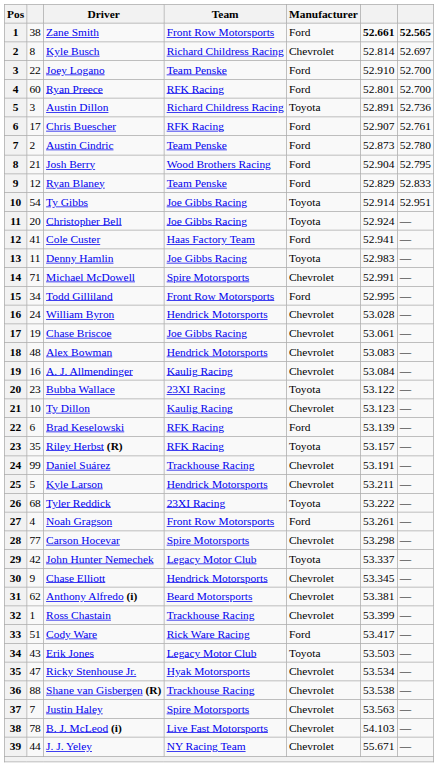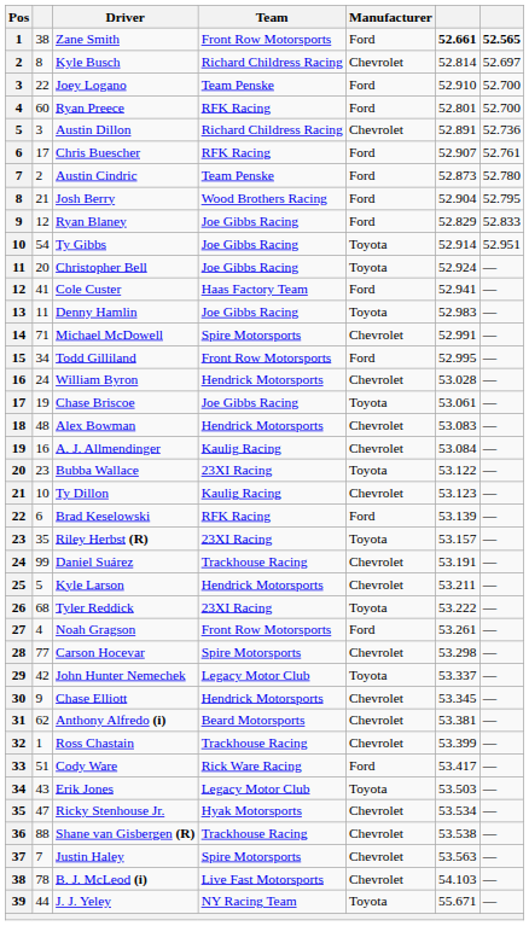 <table class="wikitable" style="font-size:95%">
 <tr>
 <th>Pos</th>
 <th></th>
 <th>Driver</th>
 <th>Team</th>
 <th>Manufacturer</th>
 <th></th>
 <th></th>
 </tr>
 <tr>
 <th>1</th>
 <td>38</td>
 <td><a href='#'>Zane Smith</a></td>
 <td><a href='#'>Front Row Motorsports</a></td>
 <td>Ford</td>
 <td><strong>52.661</strong></td>
 <td><strong>52.565</strong></td>
 </tr>
 <tr>
 <th>2</th>
 <td>8</td>
 <td><a href='#'>Kyle Busch</a></td>
 <td><a href='#'>Richard Childress Racing</a></td>
 <td>Chevrolet</td>
 <td>52.814</td>
 <td>52.697</td>
 </tr>
 <tr>
 <th>3</th>
 <td>22</td>
 <td><a href='#'>Joey Logano</a></td>
 <td><a href='#'>Team Penske</a></td>
 <td>Ford</td>
 <td>52.910</td>
 <td>52.700</td>
 </tr>
 <tr>
 <th>4</th>
 <td>60</td>
 <td><a href='#'>Ryan Preece</a></td>
 <td><a href='#'>RFK Racing</a></td>
 <td>Ford</td>
 <td>52.801</td>
 <td>52.700</td>
 </tr>
 <tr>
 <th>5</th>
 <td>3</td>
 <td><a href='#'>Austin Dillon</a></td>
 <td><a href='#'>Richard Childress Racing</a></td>
-<td>Toyota</td>
+<td>Chevrolet</td>
 <td>52.891</td>
 <td>52.736</td>
 </tr>
 <tr>
 <th>6</th>
 <td>17</td>
 <td><a href='#'>Chris Buescher</a></td>
 <td><a href='#'>RFK Racing</a></td>
 <td>Ford</td>
 <td>52.907</td>
 <td>52.761</td>
 </tr>
 <tr>
 <th>7</th>
 <td>2</td>
 <td><a href='#'>Austin Cindric</a></td>
 <td><a href='#'>Team Penske</a></td>
 <td>Ford</td>
 <td>52.873</td>
 <td>52.780</td>
 </tr>
 <tr>
 <th>8</th>
 <td>21</td>
 <td><a href='#'>Josh Berry</a></td>
 <td><a href='#'>Wood Brothers Racing</a></td>
 <td>Ford</td>
 <td>52.904</td>
 <td>52.795</td>
 </tr>
 <tr>
 <th>9</th>
 <td>12</td>
 <td><a href='#'>Ryan Blaney</a></td>
-<td><a href='#'>Team Penske</a></td>
+<td><a href='#'>Joe Gibbs Racing</a></td>
 <td>Ford</td>
 <td>52.829</td>
 <td>52.833</td>
 </tr>
 <tr>
 <th>10</th>
 <td>54</td>
 <td><a href='#'>Ty Gibbs</a></td>
 <td><a href='#'>Joe Gibbs Racing</a></td>
 <td>Toyota</td>
 <td>52.914</td>
 <td>52.951</td>
 </tr>
 <tr>
 <th>11</th>
 <td>20</td>
 <td><a href='#'>Christopher Bell</a></td>
 <td><a href='#'>Joe Gibbs Racing</a></td>
 <td>Toyota</td>
 <td>52.924</td>
 <td>—</td>
 </tr>
 <tr>
 <th>12</th>
 <td>41</td>
 <td><a href='#'>Cole Custer</a></td>
 <td><a href='#'>Haas Factory Team</a></td>
 <td>Ford</td>
 <td>52.941</td>
 <td>—</td>
 </tr>
 <tr>
 <th>13</th>
 <td>11</td>
 <td><a href='#'>Denny Hamlin</a></td>
 <td><a href='#'>Joe Gibbs Racing</a></td>
 <td>Toyota</td>
 <td>52.983</td>
 <td>—</td>
 </tr>
 <tr>
 <th>14</th>
 <td>71</td>
 <td><a href='#'>Michael McDowell</a></td>
 <td><a href='#'>Spire Motorsports</a></td>
 <td>Chevrolet</td>
 <td>52.991</td>
 <td>—</td>
 </tr>
 <tr>
 <th>15</th>
 <td>34</td>
 <td><a href='#'>Todd Gilliland</a></td>
 <td><a href='#'>Front Row Motorsports</a></td>
 <td>Ford</td>
 <td>52.995</td>
 <td>—</td>
 </tr>
 <tr>
 <th>16</th>
 <td>24</td>
 <td><a href='#'>William Byron</a></td>
 <td><a href='#'>Hendrick Motorsports</a></td>
 <td>Chevrolet</td>
 <td>53.028</td>
 <td>—</td>
 </tr>
 <tr>
 <th>17</th>
 <td>19</td>
 <td><a href='#'>Chase Briscoe</a></td>
 <td><a href='#'>Joe Gibbs Racing</a></td>
-<td>Chevrolet</td>
+<td>Toyota</td>
 <td>53.061</td>
 <td>—</td>
 </tr>
 <tr>
 <th>18</th>
 <td>48</td>
 <td><a href='#'>Alex Bowman</a></td>
 <td><a href='#'>Hendrick Motorsports</a></td>
 <td>Chevrolet</td>
 <td>53.083</td>
 <td>—</td>
 </tr>
 <tr>
 <th>19</th>
 <td>16</td>
 <td><a href='#'>A. J. Allmendinger</a></td>
 <td><a href='#'>Kaulig Racing</a></td>
 <td>Chevrolet</td>
 <td>53.084</td>
 <td>—</td>
 </tr>
 <tr>
 <th>20</th>
 <td>23</td>
 <td><a href='#'>Bubba Wallace</a></td>
 <td><a href='#'>23XI Racing</a></td>
 <td>Toyota</td>
 <td>53.122</td>
 <td>—</td>
 </tr>
 <tr>
 <th>21</th>
 <td>10</td>
 <td><a href='#'>Ty Dillon</a></td>
 <td><a href='#'>Kaulig Racing</a></td>
 <td>Chevrolet</td>
 <td>53.123</td>
 <td>—</td>
 </tr>
 <tr>
 <th>22</th>
 <td>6</td>
 <td><a href='#'>Brad Keselowski</a></td>
 <td><a href='#'>RFK Racing</a></td>
 <td>Ford</td>
 <td>53.139</td>
 <td>—</td>
 </tr>
 <tr>
 <th>23</th>
 <td>35</td>
 <td><a href='#'>Riley Herbst</a> <strong>(R)</strong></td>
-<td><a href='#'>RFK Racing</a></td>
+<td><a href='#'>23XI Racing</a></td>
 <td>Toyota</td>
 <td>53.157</td>
 <td>—</td>
 </tr>
 <tr>
 <th>24</th>
 <td>99</td>
 <td><a href='#'>Daniel Suárez</a></td>
 <td><a href='#'>Trackhouse Racing</a></td>
 <td>Chevrolet</td>
 <td>53.191</td>
 <td>—</td>
 </tr>
 <tr>
 <th>25</th>
 <td>5</td>
 <td><a href='#'>Kyle Larson</a></td>
 <td><a href='#'>Hendrick Motorsports</a></td>
 <td>Chevrolet</td>
 <td>53.211</td>
 <td>—</td>
 </tr>
 <tr>
 <th>26</th>
 <td>68</td>
 <td><a href='#'>Tyler Reddick</a></td>
 <td><a href='#'>23XI Racing</a></td>
 <td>Toyota</td>
 <td>53.222</td>
 <td>—</td>
 </tr>
 <tr>
 <th>27</th>
 <td>4</td>
 <td><a href='#'>Noah Gragson</a></td>
 <td><a href='#'>Front Row Motorsports</a></td>
 <td>Ford</td>
 <td>53.261</td>
 <td>—</td>
 </tr>
 <tr>
 <th>28</th>
 <td>77</td>
 <td><a href='#'>Carson Hocevar</a></td>
 <td><a href='#'>Spire Motorsports</a></td>
 <td>Chevrolet</td>
 <td>53.298</td>
 <td>—</td>
 </tr>
 <tr>
 <th>29</th>
 <td>42</td>
 <td><a href='#'>John Hunter Nemechek</a></td>
 <td><a href='#'>Legacy Motor Club</a></td>
 <td>Toyota</td>
 <td>53.337</td>
 <td>—</td>
 </tr>
 <tr>
 <th>30</th>
 <td>9</td>
 <td><a href='#'>Chase Elliott</a></td>
 <td><a href='#'>Hendrick Motorsports</a></td>
 <td>Chevrolet</td>
 <td>53.345</td>
 <td>—</td>
 </tr>
 <tr>
 <th>31</th>
 <td>62</td>
 <td><a href='#'>Anthony Alfredo</a> <strong>(i)</strong></td>
 <td><a href='#'>Beard Motorsports</a></td>
 <td>Chevrolet</td>
 <td>53.381</td>
 <td>—</td>
 </tr>
 <tr>
 <th>32</th>
 <td>1</td>
 <td><a href='#'>Ross Chastain</a></td>
 <td><a href='#'>Trackhouse Racing</a></td>
 <td>Chevrolet</td>
 <td>53.399</td>
 <td>—</td>
 </tr>
 <tr>
 <th>33</th>
 <td>51</td>
 <td><a href='#'>Cody Ware</a></td>
 <td><a href='#'>Rick Ware Racing</a></td>
 <td>Ford</td>
 <td>53.417</td>
 <td>—</td>
 </tr>
 <tr>
 <th>34</th>
 <td>43</td>
 <td><a href='#'>Erik Jones</a></td>
 <td><a href='#'>Legacy Motor Club</a></td>
 <td>Toyota</td>
 <td>53.503</td>
 <td>—</td>
 </tr>
 <tr>
 <th>35</th>
 <td>47</td>
 <td><a href='#'>Ricky Stenhouse Jr.</a></td>
 <td><a href='#'>Hyak Motorsports</a></td>
 <td>Chevrolet</td>
 <td>53.534</td>
 <td>—</td>
 </tr>
 <tr>
 <th>36</th>
 <td>88</td>
 <td><a href='#'>Shane van Gisbergen</a> <strong>(R)</strong></td>
 <td><a href='#'>Trackhouse Racing</a></td>
 <td>Chevrolet</td>
 <td>53.538</td>
 <td>—</td>
 </tr>
 <tr>
 <th>37</th>
 <td>7</td>
 <td><a href='#'>Justin Haley</a></td>
 <td><a href='#'>Spire Motorsports</a></td>
 <td>Chevrolet</td>
 <td>53.563</td>
 <td>—</td>
 </tr>
 <tr>
 <th>38</th>
 <td>78</td>
 <td><a href='#'>B. J. McLeod</a> <strong>(i)</strong></td>
 <td><a href='#'>Live Fast Motorsports</a></td>
 <td>Chevrolet</td>
 <td>54.103</td>
 <td>—</td>
 </tr>
 <tr>
 <th>39</th>
 <td>44</td>
 <td><a href='#'>J. J. Yeley</a></td>
 <td><a href='#'>NY Racing Team</a></td>
-<td>Chevrolet</td>
+<td>Toyota</td>
 <td>55.671</td>
 <td>—</td>
 </tr>
 <tr>
 <th colspan="7"></th>
 </tr>
 </table>
